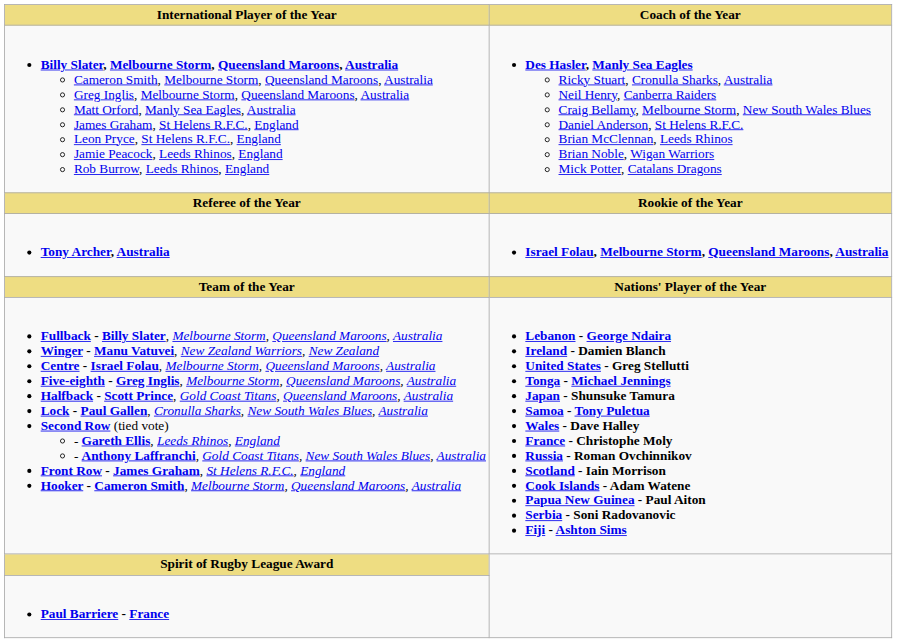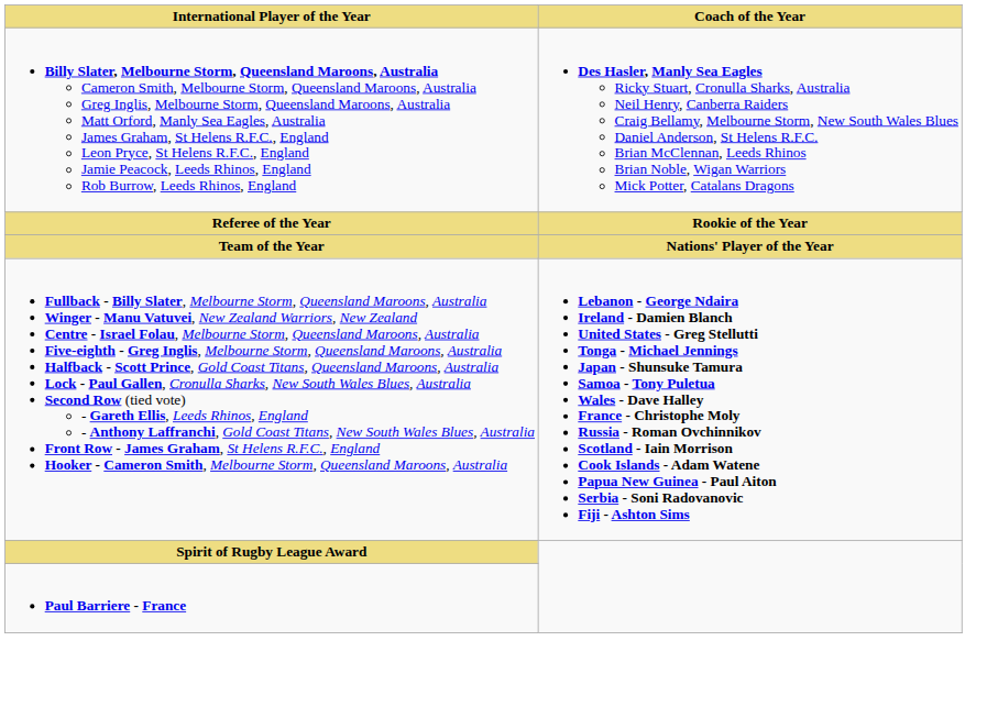 <table class=wikitable style="width=150%">
 <tr>
 <th style="background:#EEDD82;" ! style="width=50%">International Player of the Year</th>
 <th style="background:#EEDD82;" ! style="width=50%">Coach of the Year</th>
 </tr>
 <tr>
 <td valign="top"><br><ul><li><strong><a href='#'>Billy Slater</a>, <a href='#'>Melbourne Storm</a>, <a href='#'>Queensland Maroons</a>, <a href='#'>Australia</a></strong><ul><li><a href='#'>Cameron Smith</a>, <a href='#'>Melbourne Storm</a>, <a href='#'>Queensland Maroons</a>, <a href='#'>Australia</a></li><li><a href='#'>Greg Inglis</a>, <a href='#'>Melbourne Storm</a>, <a href='#'>Queensland Maroons</a>, <a href='#'>Australia</a></li><li><a href='#'>Matt Orford</a>, <a href='#'>Manly Sea Eagles</a>, <a href='#'>Australia</a></li><li><a href='#'>James Graham</a>, <a href='#'>St Helens R.F.C.</a>, <a href='#'>England</a></li><li><a href='#'>Leon Pryce</a>, <a href='#'>St Helens R.F.C.</a>, <a href='#'>England</a></li><li><a href='#'>Jamie Peacock</a>, <a href='#'>Leeds Rhinos</a>, <a href='#'>England</a></li><li><a href='#'>Rob Burrow</a>, <a href='#'>Leeds Rhinos</a>, <a href='#'>England</a></li></ul></li></ul></td>
 <td valign="top"><br><ul><li><strong><a href='#'>Des Hasler</a>, <a href='#'>Manly Sea Eagles</a></strong><ul><li><a href='#'>Ricky Stuart</a>, <a href='#'>Cronulla Sharks</a>, <a href='#'>Australia</a></li><li><a href='#'>Neil Henry</a>, <a href='#'>Canberra Raiders</a></li><li><a href='#'>Craig Bellamy</a>, <a href='#'>Melbourne Storm</a>, <a href='#'>New South Wales Blues</a></li><li><a href='#'>Daniel Anderson</a>, <a href='#'>St Helens R.F.C.</a></li><li><a href='#'>Brian McClennan</a>, <a href='#'>Leeds Rhinos</a></li><li><a href='#'>Brian Noble</a>, <a href='#'>Wigan Warriors</a></li><li><a href='#'>Mick Potter</a>, <a href='#'>Catalans Dragons</a></li></ul></li></ul></td>
 </tr>
 <tr>
 <th style="background:#EEDD82;" ! style="width=50%">Referee of the Year</th>
 <th style="background:#EEDD82;" ! style="width=50%">Rookie of the Year</th>
-</tr>
-<tr>
-<td valign="top"><br><ul><li><strong><a href='#'>Tony Archer</a>, <a href='#'>Australia</a></strong></li></ul></td>
-<td valign="top"><br><ul><li><strong><a href='#'>Israel Folau</a>, <a href='#'>Melbourne Storm</a>, <a href='#'>Queensland Maroons</a>, <a href='#'>Australia</a></strong></li></ul></td>
 </tr>
 <tr>
 <th style="background:#EEDD82;" ! style="width=50%">Team of the Year</th>
 <th style="background:#EEDD82;" ! style="width=50%">Nations' Player of the Year</th>
 </tr>
 <tr>
 <td valign="top"><br><ul><li><strong><a href='#'>Fullback</a> - <a href='#'>Billy Slater</a></strong>, <em><a href='#'>Melbourne Storm</a>, <a href='#'>Queensland Maroons</a>, <a href='#'>Australia</a></em></li><li><strong><a href='#'>Winger</a> - <a href='#'>Manu Vatuvei</a></strong>, <em><a href='#'>New Zealand Warriors</a>, <a href='#'>New Zealand</a></em></li><li><strong><a href='#'>Centre</a> - <a href='#'>Israel Folau</a></strong>, <em><a href='#'>Melbourne Storm</a>, <a href='#'>Queensland Maroons</a>, <a href='#'>Australia</a></em></li><li><strong><a href='#'>Five-eighth</a> - <a href='#'>Greg Inglis</a></strong>, <em><a href='#'>Melbourne Storm</a>, <a href='#'>Queensland Maroons</a>, <a href='#'>Australia</a></em></li><li><strong><a href='#'>Halfback</a> - <a href='#'>Scott Prince</a></strong>, <em><a href='#'>Gold Coast Titans</a>, <a href='#'>Queensland Maroons</a>, <a href='#'>Australia</a></em></li><li><strong><a href='#'>Lock</a> - <a href='#'>Paul Gallen</a></strong>, <em><a href='#'>Cronulla Sharks</a>, <a href='#'>New South Wales Blues</a>, <a href='#'>Australia</a></em></li><li><strong><a href='#'>Second Row</a></strong> (tied vote)<ul><li>- <strong><a href='#'>Gareth Ellis</a></strong>, <em><a href='#'>Leeds Rhinos</a>, <a href='#'>England</a></em></li><li>- <strong><a href='#'>Anthony Laffranchi</a></strong>, <em><a href='#'>Gold Coast Titans</a>, <a href='#'>New South Wales Blues</a>, <a href='#'>Australia</a></em></li></ul></li><li><strong><a href='#'>Front Row</a> - <a href='#'>James Graham</a></strong>, <em><a href='#'>St Helens R.F.C.</a>, <a href='#'>England</a></em></li><li><strong><a href='#'>Hooker</a> - <a href='#'>Cameron Smith</a></strong>, <em><a href='#'>Melbourne Storm</a>, <a href='#'>Queensland Maroons</a>, <a href='#'>Australia</a></em></li></ul></td>
 <td valign="top"><br><ul><li><strong><a href='#'>Lebanon</a> - <a href='#'>George Ndaira</a></strong></li><li><strong><a href='#'>Ireland</a> - Damien Blanch</strong></li><li><strong><a href='#'>United States</a> - Greg Stellutti</strong></li><li><strong><a href='#'>Tonga</a> - <a href='#'>Michael Jennings</a></strong></li><li><strong><a href='#'>Japan</a> - Shunsuke Tamura</strong></li><li><strong><a href='#'>Samoa</a> - <a href='#'>Tony Puletua</a></strong></li><li><strong><a href='#'>Wales</a> - Dave Halley</strong></li><li><strong><a href='#'>France</a> - Christophe Moly</strong></li><li><strong><a href='#'>Russia</a> - Roman Ovchinnikov</strong></li><li><strong><a href='#'>Scotland</a> - Iain Morrison</strong></li><li><strong><a href='#'>Cook Islands</a> - Adam Watene</strong></li><li><strong><a href='#'>Papua New Guinea</a> - Paul Aiton</strong></li><li><strong><a href='#'>Serbia</a> - Soni Radovanovic</strong></li><li><strong><a href='#'>Fiji</a> - <a href='#'>Ashton Sims</a></strong></li></ul></td>
 </tr>
 <tr>
 <th style="background:#EEDD82;" ! style="width=50%">Spirit of Rugby League Award</th>
 </tr>
 <tr>
 <td valign="top"><br><ul><li><strong><a href='#'>Paul Barriere</a> - <a href='#'>France</a></strong></li></ul></td>
 </tr>
 </table>
